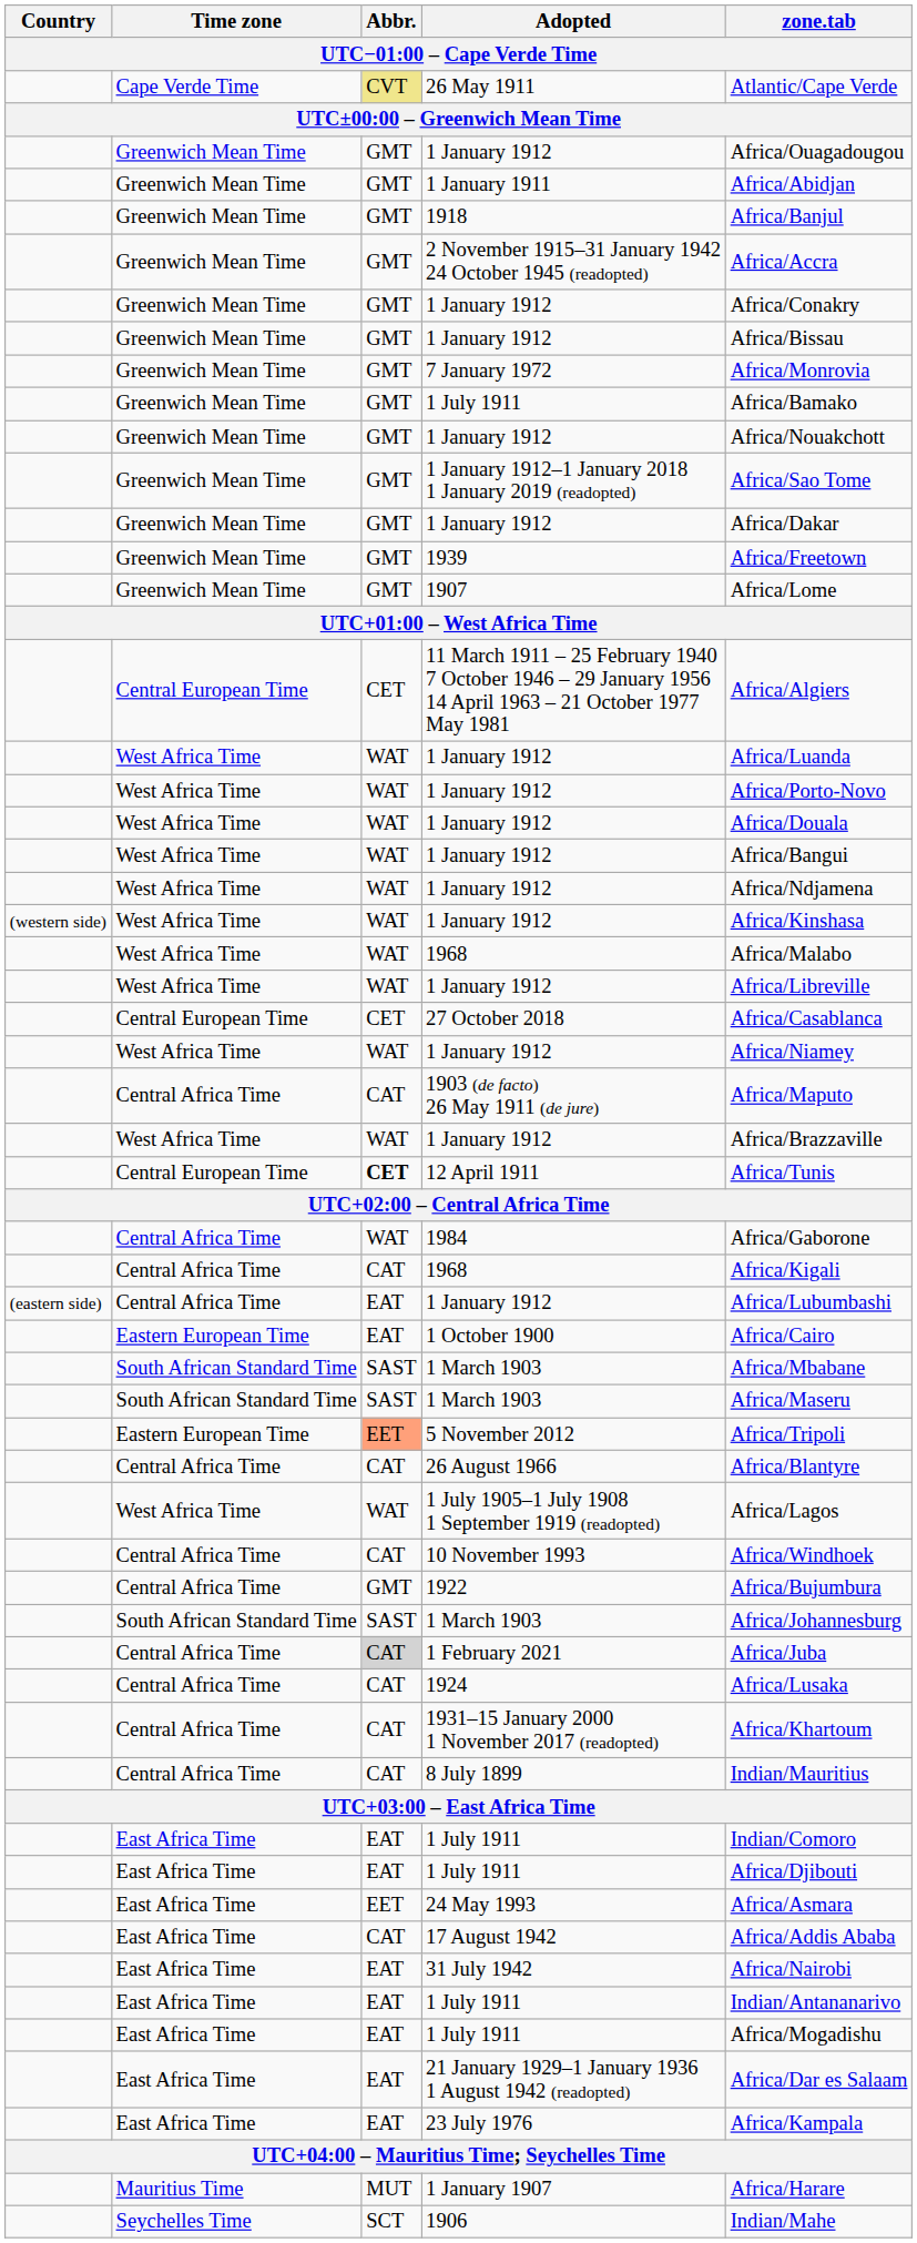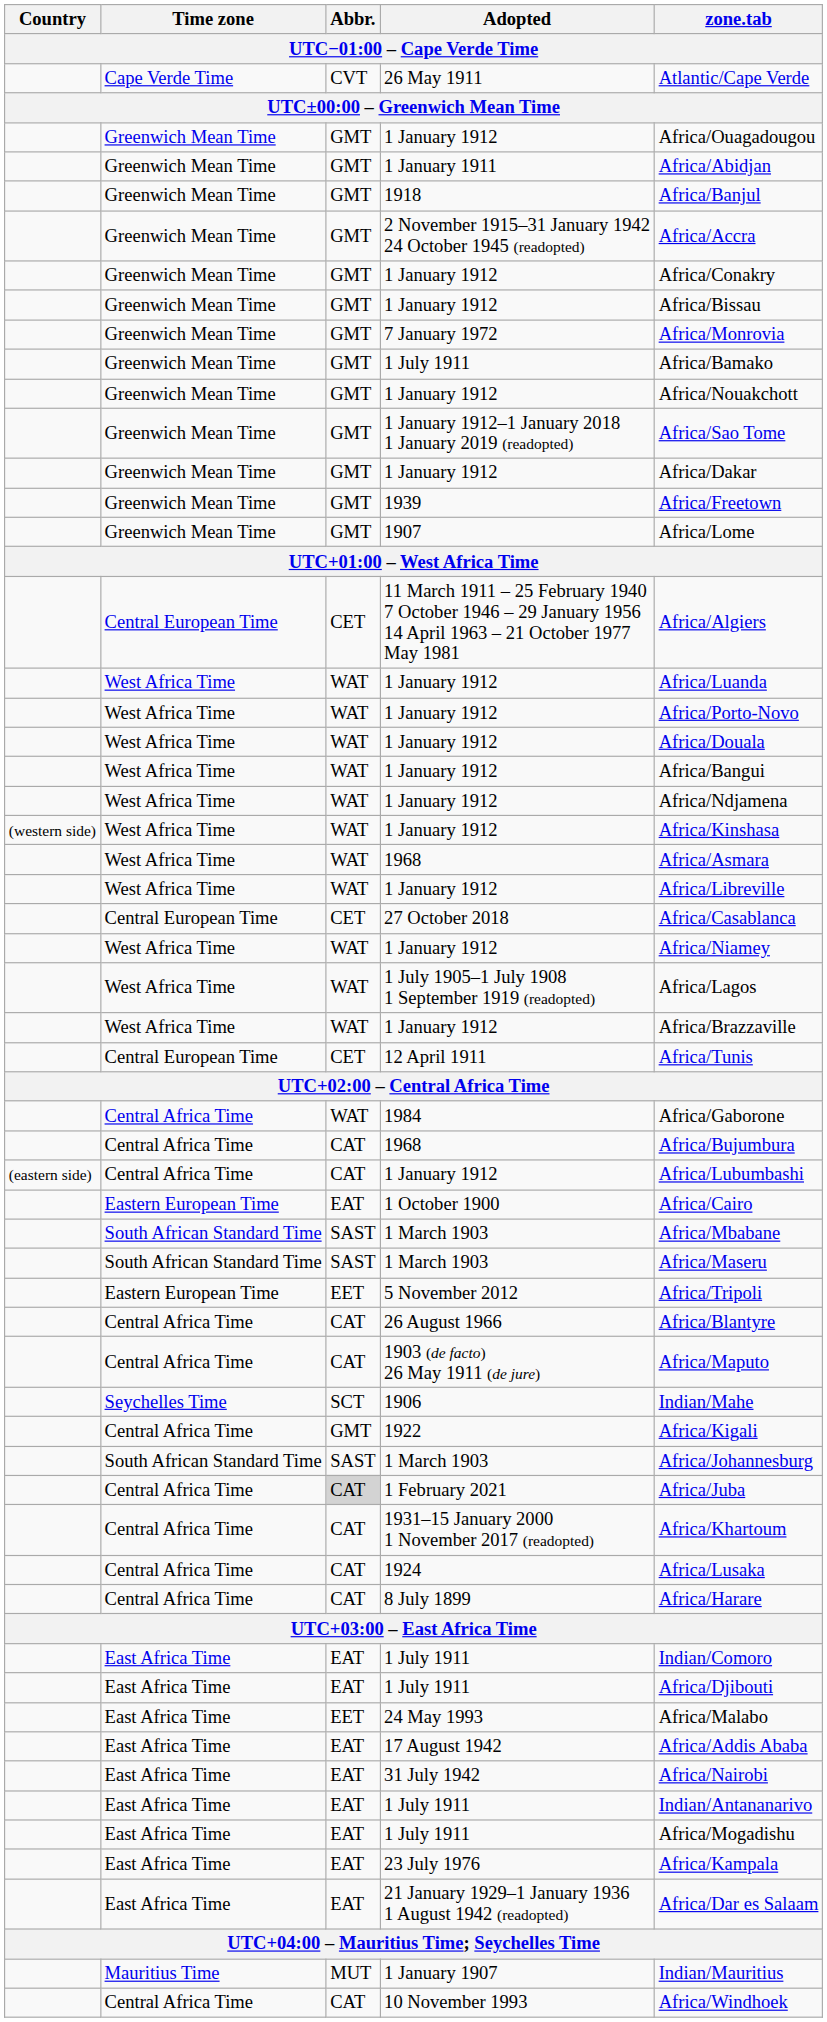 <table class="wikitable">
 <tr>
 <th>Country</th>
 <th>Time zone</th>
 <th>Abbr.</th>
 <th>Adopted</th>
 <th><a href='#'>zone.tab</a></th>
 </tr>
 <tr>
 <th colspan="5"><strong><a href='#'>UTC−01:00</a></strong> – <a href='#'>Cape Verde Time</a></th>
 </tr>
 <tr>
 <td></td>
 <td><a href='#'>Cape Verde Time</a></td>
-<td style="background: khaki;">CVT</td>
+<td>CVT</td>
 <td>26 May 1911</td>
 <td><a href='#'>Atlantic/Cape Verde</a></td>
 </tr>
 <tr>
 <th colspan="5"><strong><a href='#'>UTC±00:00</a></strong> – <a href='#'>Greenwich Mean Time</a></th>
 </tr>
 <tr>
 <td></td>
 <td><a href='#'>Greenwich Mean Time</a></td>
 <td>GMT</td>
 <td>1 January 1912</td>
 <td>Africa/Ouagadougou</td>
 </tr>
 <tr>
 <td></td>
 <td>Greenwich Mean Time</td>
 <td>GMT</td>
 <td>1 January 1911</td>
 <td><a href='#'>Africa/Abidjan</a></td>
 </tr>
 <tr>
 <td></td>
 <td>Greenwich Mean Time</td>
 <td>GMT</td>
 <td>1918</td>
 <td><a href='#'>Africa/Banjul</a></td>
 </tr>
 <tr>
 <td></td>
 <td>Greenwich Mean Time</td>
 <td>GMT</td>
 <td>2 November 1915–31 January 1942<br>24 October 1945 <small>(readopted)</small></td>
 <td><a href='#'>Africa/Accra</a></td>
 </tr>
 <tr>
 <td></td>
 <td>Greenwich Mean Time</td>
 <td>GMT</td>
 <td>1 January 1912</td>
 <td>Africa/Conakry</td>
 </tr>
 <tr>
 <td></td>
 <td>Greenwich Mean Time</td>
 <td>GMT</td>
 <td>1 January 1912</td>
 <td>Africa/Bissau</td>
 </tr>
 <tr>
 <td></td>
 <td>Greenwich Mean Time</td>
 <td>GMT</td>
 <td>7 January 1972</td>
 <td><a href='#'>Africa/Monrovia</a></td>
 </tr>
 <tr>
 <td></td>
 <td>Greenwich Mean Time</td>
 <td>GMT</td>
 <td>1 July 1911</td>
 <td>Africa/Bamako</td>
 </tr>
 <tr>
 <td></td>
 <td>Greenwich Mean Time</td>
 <td>GMT</td>
 <td>1 January 1912</td>
 <td>Africa/Nouakchott</td>
 </tr>
 <tr>
 <td></td>
 <td>Greenwich Mean Time</td>
 <td>GMT</td>
 <td>1 January 1912–1 January 2018<br>1 January 2019 <small>(readopted)</small></td>
 <td><a href='#'>Africa/Sao Tome</a></td>
 </tr>
 <tr>
 <td></td>
 <td>Greenwich Mean Time</td>
 <td>GMT</td>
 <td>1 January 1912</td>
 <td>Africa/Dakar</td>
 </tr>
 <tr>
 <td></td>
 <td>Greenwich Mean Time</td>
 <td>GMT</td>
 <td>1939</td>
 <td><a href='#'>Africa/Freetown</a></td>
 </tr>
 <tr>
 <td></td>
 <td>Greenwich Mean Time</td>
 <td>GMT</td>
 <td>1907</td>
 <td>Africa/Lome</td>
 </tr>
 <tr>
 <th colspan="5"><strong><a href='#'>UTC+01:00</a></strong> – <a href='#'>West Africa Time</a></th>
 </tr>
 <tr>
 <td></td>
 <td><a href='#'>Central European Time</a></td>
 <td>CET</td>
 <td>11 March 1911 – 25 February 1940<br>7 October 1946 – 29 January 1956<br>14 April 1963 – 21 October 1977<br>May 1981</td>
 <td><a href='#'>Africa/Algiers</a></td>
 </tr>
 <tr>
 <td></td>
 <td><a href='#'>West Africa Time</a></td>
 <td>WAT</td>
 <td>1 January 1912</td>
 <td><a href='#'>Africa/Luanda</a></td>
 </tr>
 <tr>
 <td></td>
 <td>West Africa Time</td>
 <td>WAT</td>
 <td>1 January 1912</td>
 <td><a href='#'>Africa/Porto-Novo</a></td>
 </tr>
 <tr>
 <td></td>
 <td>West Africa Time</td>
 <td>WAT</td>
 <td>1 January 1912</td>
 <td><a href='#'>Africa/Douala</a></td>
 </tr>
 <tr>
 <td></td>
 <td>West Africa Time</td>
 <td>WAT</td>
 <td>1 January 1912</td>
 <td>Africa/Bangui</td>
 </tr>
 <tr>
 <td></td>
 <td>West Africa Time</td>
 <td>WAT</td>
 <td>1 January 1912</td>
 <td>Africa/Ndjamena</td>
 </tr>
 <tr>
 <td> <small>(western side)</small></td>
 <td>West Africa Time</td>
 <td>WAT</td>
 <td>1 January 1912</td>
 <td><a href='#'>Africa/Kinshasa</a></td>
 </tr>
 <tr>
 <td></td>
 <td>West Africa Time</td>
 <td>WAT</td>
 <td>1968</td>
-<td>Africa/Malabo</td>
+<td><a href='#'>Africa/Asmara</a></td>
 </tr>
 <tr>
 <td></td>
 <td>West Africa Time</td>
 <td>WAT</td>
 <td>1 January 1912</td>
 <td><a href='#'>Africa/Libreville</a></td>
 </tr>
 <tr>
 <td></td>
 <td>Central European Time</td>
 <td>CET</td>
 <td>27 October 2018</td>
 <td><a href='#'>Africa/Casablanca</a></td>
 </tr>
 <tr>
 <td></td>
 <td>West Africa Time</td>
 <td>WAT</td>
 <td>1 January 1912</td>
 <td><a href='#'>Africa/Niamey</a></td>
 </tr>
 <tr>
 <td></td>
-<td>Central Africa Time</td>
-<td>CAT</td>
-<td>1903 <small>(<em>de facto</em>)</small><br>26 May 1911 <small>(<em>de jure</em>)</small></td>
-<td><a href='#'>Africa/Maputo</a></td>
+<td>West Africa Time</td>
+<td>WAT</td>
+<td>1 July 1905–1 July 1908<br>1 September 1919 <small>(readopted)</small></td>
+<td>Africa/Lagos</td>
 </tr>
 <tr>
 <td></td>
 <td>West Africa Time</td>
 <td>WAT</td>
 <td>1 January 1912</td>
 <td>Africa/Brazzaville</td>
 </tr>
 <tr>
 <td></td>
 <td>Central European Time</td>
-<td><strong>CET</strong></td>
+<td>CET</td>
 <td>12 April 1911</td>
 <td><a href='#'>Africa/Tunis</a></td>
 </tr>
 <tr>
 <th colspan="5"><strong><a href='#'>UTC+02:00</a></strong> – <a href='#'>Central Africa Time</a></th>
 </tr>
 <tr>
 <td></td>
 <td><a href='#'>Central Africa Time</a></td>
 <td>WAT</td>
 <td>1984</td>
 <td>Africa/Gaborone</td>
 </tr>
 <tr>
 <td></td>
 <td>Central Africa Time</td>
 <td>CAT</td>
 <td>1968</td>
-<td><a href='#'>Africa/Kigali</a></td>
+<td><a href='#'>Africa/Bujumbura</a></td>
 </tr>
 <tr>
 <td> <small>(eastern side)</small></td>
 <td>Central Africa Time</td>
-<td>EAT</td>
+<td>CAT</td>
 <td>1 January 1912</td>
 <td><a href='#'>Africa/Lubumbashi</a></td>
 </tr>
 <tr>
 <td></td>
 <td><a href='#'>Eastern European Time</a></td>
 <td>EAT</td>
 <td>1 October 1900</td>
 <td><a href='#'>Africa/Cairo</a></td>
 </tr>
 <tr>
 <td></td>
 <td><a href='#'>South African Standard Time</a></td>
 <td>SAST</td>
 <td>1 March 1903</td>
 <td><a href='#'>Africa/Mbabane</a></td>
 </tr>
 <tr>
 <td></td>
 <td>South African Standard Time</td>
 <td>SAST</td>
 <td>1 March 1903</td>
 <td><a href='#'>Africa/Maseru</a></td>
 </tr>
 <tr>
 <td></td>
 <td>Eastern European Time</td>
-<td style="background: lightsalmon;">EET</td>
+<td>EET</td>
 <td>5 November 2012</td>
 <td><a href='#'>Africa/Tripoli</a></td>
 </tr>
 <tr>
 <td></td>
 <td>Central Africa Time</td>
 <td>CAT</td>
 <td>26 August 1966</td>
 <td><a href='#'>Africa/Blantyre</a></td>
 </tr>
 <tr>
 <td></td>
-<td>West Africa Time</td>
-<td>WAT</td>
-<td>1 July 1905–1 July 1908<br>1 September 1919 <small>(readopted)</small></td>
-<td>Africa/Lagos</td>
+<td>Central Africa Time</td>
+<td>CAT</td>
+<td>1903 <small>(<em>de facto</em>)</small><br>26 May 1911 <small>(<em>de jure</em>)</small></td>
+<td><a href='#'>Africa/Maputo</a></td>
 </tr>
 <tr>
 <td></td>
-<td>Central Africa Time</td>
-<td>CAT</td>
-<td>10 November 1993</td>
-<td><a href='#'>Africa/Windhoek</a></td>
+<td><a href='#'>Seychelles Time</a></td>
+<td>SCT</td>
+<td>1906</td>
+<td><a href='#'>Indian/Mahe</a></td>
 </tr>
 <tr>
 <td></td>
 <td>Central Africa Time</td>
 <td>GMT</td>
 <td>1922</td>
-<td><a href='#'>Africa/Bujumbura</a></td>
+<td><a href='#'>Africa/Kigali</a></td>
 </tr>
 <tr>
 <td></td>
 <td>South African Standard Time</td>
 <td>SAST</td>
 <td>1 March 1903</td>
 <td><a href='#'>Africa/Johannesburg</a></td>
 </tr>
 <tr>
 <td></td>
 <td>Central Africa Time</td>
 <td style="background: lightgrey;">CAT</td>
 <td>1 February 2021</td>
 <td><a href='#'>Africa/Juba</a></td>
 </tr>
 <tr>
 <td></td>
 <td>Central Africa Time</td>
 <td>CAT</td>
+<td>1931–15 January 2000<br>1 November 2017 <small>(readopted)</small></td>
+<td><a href='#'>Africa/Khartoum</a></td>
+</tr>
+<tr>
+<td></td>
+<td>Central Africa Time</td>
+<td>CAT</td>
 <td>1924</td>
 <td><a href='#'>Africa/Lusaka</a></td>
 </tr>
 <tr>
 <td></td>
 <td>Central Africa Time</td>
 <td>CAT</td>
-<td>1931–15 January 2000<br>1 November 2017 <small>(readopted)</small></td>
-<td><a href='#'>Africa/Khartoum</a></td>
-</tr>
-<tr>
-<td></td>
-<td>Central Africa Time</td>
-<td>CAT</td>
 <td>8 July 1899</td>
-<td><a href='#'>Indian/Mauritius</a></td>
+<td><a href='#'>Africa/Harare</a></td>
 </tr>
 <tr>
 <th colspan="5"><strong><a href='#'>UTC+03:00</a></strong> – <a href='#'>East Africa Time</a></th>
 </tr>
 <tr>
 <td></td>
 <td><a href='#'>East Africa Time</a></td>
 <td>EAT</td>
 <td>1 July 1911</td>
 <td><a href='#'>Indian/Comoro</a></td>
 </tr>
 <tr>
 <td></td>
 <td>East Africa Time</td>
 <td>EAT</td>
 <td>1 July 1911</td>
 <td><a href='#'>Africa/Djibouti</a></td>
 </tr>
 <tr>
 <td></td>
 <td>East Africa Time</td>
 <td>EET</td>
 <td>24 May 1993</td>
-<td><a href='#'>Africa/Asmara</a></td>
+<td>Africa/Malabo</td>
 </tr>
 <tr>
 <td></td>
 <td>East Africa Time</td>
-<td>CAT</td>
+<td>EAT</td>
 <td>17 August 1942</td>
 <td><a href='#'>Africa/Addis Ababa</a></td>
 </tr>
 <tr>
 <td></td>
 <td>East Africa Time</td>
 <td>EAT</td>
 <td>31 July 1942</td>
 <td><a href='#'>Africa/Nairobi</a></td>
 </tr>
 <tr>
 <td></td>
 <td>East Africa Time</td>
 <td>EAT</td>
 <td>1 July 1911</td>
 <td><a href='#'>Indian/Antananarivo</a></td>
 </tr>
 <tr>
 <td></td>
 <td>East Africa Time</td>
 <td>EAT</td>
 <td>1 July 1911</td>
 <td>Africa/Mogadishu</td>
 </tr>
 <tr>
 <td></td>
 <td>East Africa Time</td>
 <td>EAT</td>
-<td>21 January 1929–1 January 1936<br>1 August 1942 <small>(readopted)</small></td>
-<td><a href='#'>Africa/Dar es Salaam</a></td>
+<td>23 July 1976</td>
+<td><a href='#'>Africa/Kampala</a></td>
 </tr>
 <tr>
 <td></td>
 <td>East Africa Time</td>
 <td>EAT</td>
-<td>23 July 1976</td>
-<td><a href='#'>Africa/Kampala</a></td>
+<td>21 January 1929–1 January 1936<br>1 August 1942 <small>(readopted)</small></td>
+<td><a href='#'>Africa/Dar es Salaam</a></td>
 </tr>
 <tr>
 <th colspan="5"><strong><a href='#'>UTC+04:00</a></strong> – <a href='#'>Mauritius Time</a>; <a href='#'>Seychelles Time</a></th>
 </tr>
 <tr>
 <td></td>
 <td><a href='#'>Mauritius Time</a></td>
 <td>MUT</td>
 <td>1 January 1907</td>
-<td><a href='#'>Africa/Harare</a></td>
+<td><a href='#'>Indian/Mauritius</a></td>
 </tr>
 <tr>
 <td></td>
-<td><a href='#'>Seychelles Time</a></td>
-<td>SCT</td>
-<td>1906</td>
-<td><a href='#'>Indian/Mahe</a></td>
+<td>Central Africa Time</td>
+<td>CAT</td>
+<td>10 November 1993</td>
+<td><a href='#'>Africa/Windhoek</a></td>
 </tr>
 </table>
